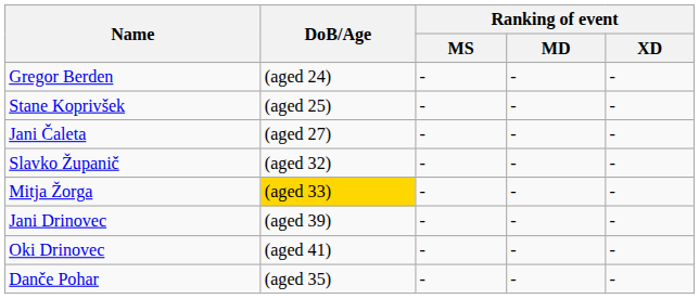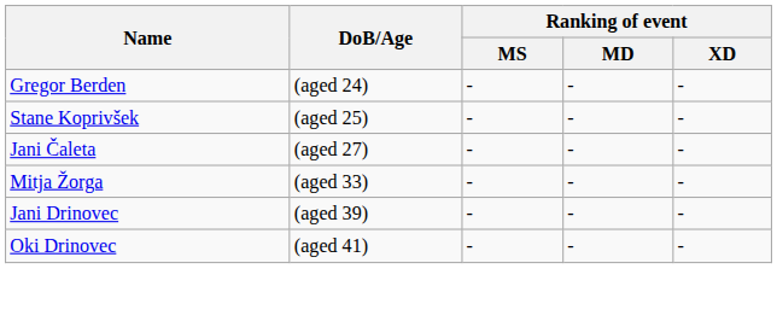 <table class="wikitable" style="width:600px; font-size:95%;">
 <tr>
 <th rowspan="2" align="left">Name</th>
 <th rowspan="2" align="left">DoB/Age</th>
 <th colspan="3" align="center">Ranking of event</th>
 </tr>
 <tr>
 <th align="center">MS</th>
 <th>MD</th>
 <th align="center">XD</th>
 </tr>
 <tr>
 <td><a href='#'>Gregor Berden</a></td>
 <td> (aged 24)</td>
 <td>-</td>
 <td>-</td>
 <td>-</td>
 </tr>
 <tr>
 <td><a href='#'>Stane Koprivšek</a></td>
 <td> (aged 25)</td>
 <td>-</td>
 <td>-</td>
 <td>-</td>
 </tr>
 <tr>
 <td><a href='#'>Jani Čaleta</a></td>
 <td> (aged 27)</td>
 <td>-</td>
 <td>-</td>
 <td>-</td>
 </tr>
 <tr>
-<td><a href='#'>Slavko Županič</a></td>
-<td> (aged 32)</td>
-<td>-</td>
-<td>-</td>
-<td>-</td>
-</tr>
-<tr>
 <td><a href='#'>Mitja Žorga</a></td>
-<td style="background: gold;"> (aged 33)</td>
+<td> (aged 33)</td>
 <td>-</td>
 <td>-</td>
 <td>-</td>
 </tr>
 <tr>
 <td><a href='#'>Jani Drinovec</a></td>
 <td> (aged 39)</td>
 <td>-</td>
 <td>-</td>
 <td>-</td>
 </tr>
 <tr>
 <td><a href='#'>Oki Drinovec</a></td>
 <td> (aged 41)</td>
 <td>-</td>
 <td>-</td>
 <td>-</td>
 </tr>
-<tr>
-<td><a href='#'>Danče Pohar</a></td>
-<td> (aged 35)</td>
-<td>-</td>
-<td>-</td>
-<td>-</td>
-</tr>
 </table>
